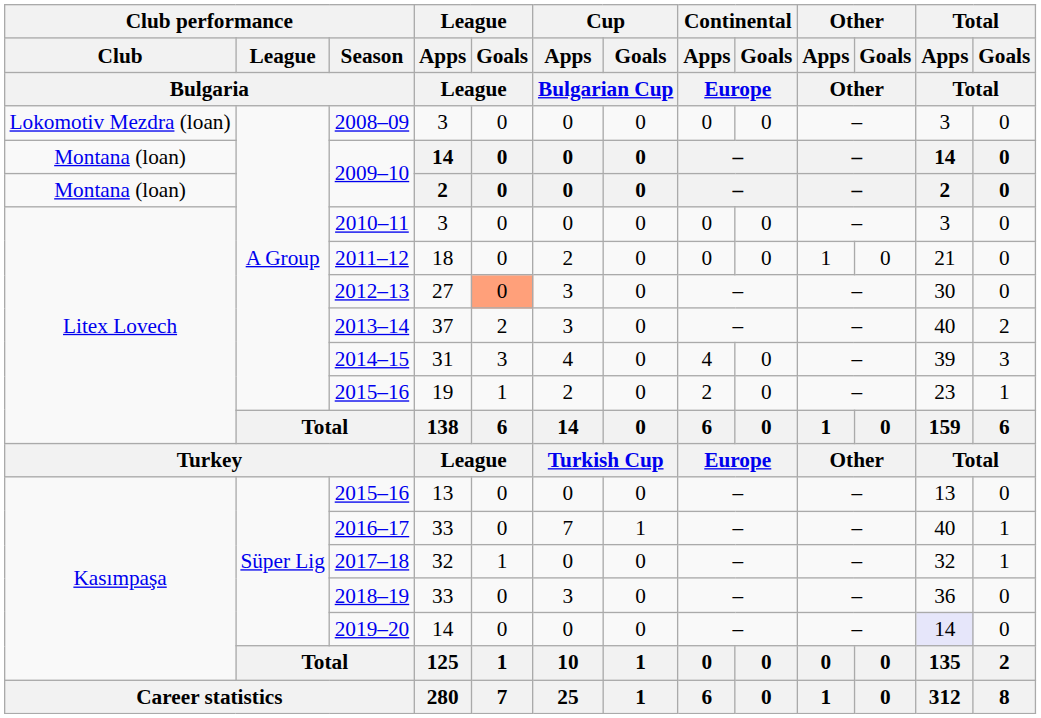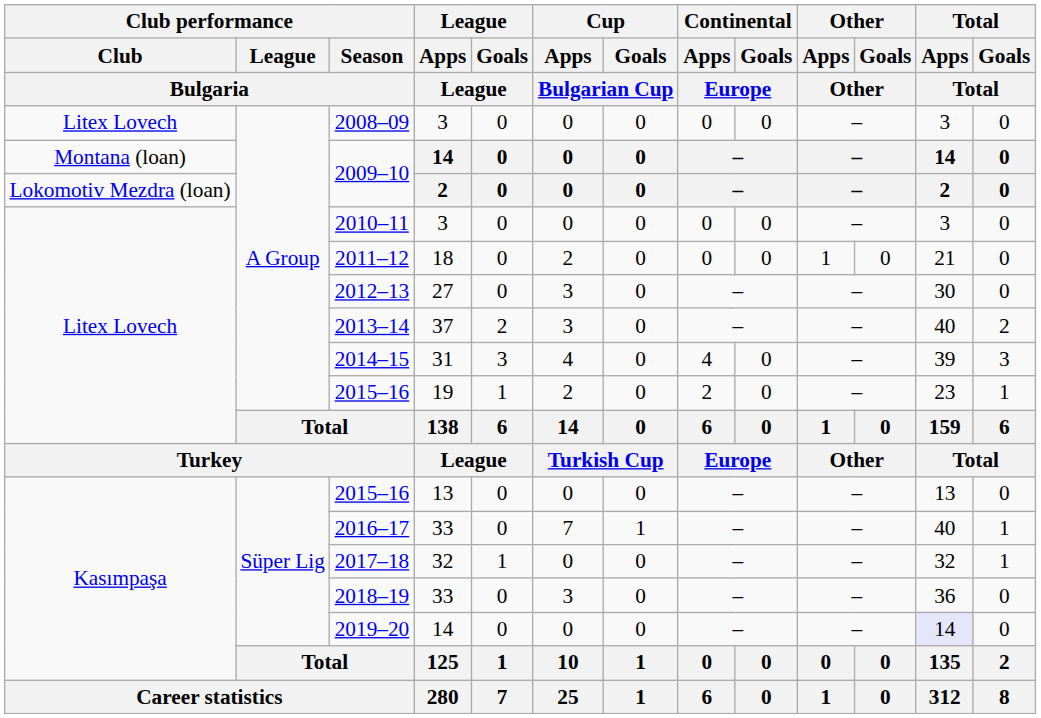 <table class="wikitable" style="text-align: center">
 <tr>
 <th Colspan="3">Club performance</th>
 <th Colspan="2">League</th>
 <th Colspan="2">Cup</th>
 <th Colspan="2">Continental</th>
 <th Colspan="2">Other</th>
 <th Colspan="3">Total</th>
 </tr>
 <tr>
 <th>Club</th>
 <th>League</th>
 <th>Season</th>
 <th>Apps</th>
 <th>Goals</th>
 <th>Apps</th>
 <th>Goals</th>
 <th>Apps</th>
 <th>Goals</th>
 <th>Apps</th>
 <th>Goals</th>
 <th>Apps</th>
 <th>Goals</th>
 </tr>
 <tr>
 <th Colspan="3">Bulgaria</th>
 <th Colspan="2">League</th>
 <th Colspan="2"><a href='#'>Bulgarian Cup</a></th>
 <th Colspan="2"><a href='#'>Europe</a></th>
 <th Colspan="2">Other</th>
 <th Colspan="2">Total</th>
 </tr>
 <tr>
-<td><a href='#'>Lokomotiv Mezdra</a> (loan)</td>
+<td><a href='#'>Litex Lovech</a></td>
 <td rowspan=9><a href='#'>A Group</a></td>
 <td><a href='#'>2008–09</a></td>
 <td>3</td>
 <td>0</td>
 <td>0</td>
 <td>0</td>
 <td>0</td>
 <td>0</td>
 <td colspan="2">–</td>
 <td>3</td>
 <td>0</td>
 </tr>
 <tr>
 <td><a href='#'>Montana</a> (loan)</td>
 <td rowspan=2><a href='#'>2009–10</a></td>
 <th>14</th>
 <th>0</th>
 <th>0</th>
 <th>0</th>
 <th colspan="2">–</th>
 <th colspan="2">–</th>
 <th>14</th>
 <th>0</th>
 </tr>
 <tr>
-<td><a href='#'>Montana</a> (loan)</td>
+<td><a href='#'>Lokomotiv Mezdra</a> (loan)</td>
 <th>2</th>
 <th>0</th>
 <th>0</th>
 <th>0</th>
 <th colspan="2">–</th>
 <th colspan="2">–</th>
 <th>2</th>
 <th>0</th>
 </tr>
 <tr>
 <td rowspan=7><a href='#'>Litex Lovech</a></td>
 <td><a href='#'>2010–11</a></td>
 <td>3</td>
 <td>0</td>
 <td>0</td>
 <td>0</td>
 <td>0</td>
 <td>0</td>
 <td colspan="2">–</td>
 <td>3</td>
 <td>0</td>
 </tr>
 <tr>
 <td><a href='#'>2011–12</a></td>
 <td>18</td>
 <td>0</td>
 <td>2</td>
 <td>0</td>
 <td>0</td>
 <td>0</td>
 <td>1</td>
 <td>0</td>
 <td>21</td>
 <td>0</td>
 </tr>
 <tr>
 <td><a href='#'>2012–13</a></td>
 <td>27</td>
-<td style="background: lightsalmon;">0</td>
+<td>0</td>
 <td>3</td>
 <td>0</td>
 <td colspan="2">–</td>
 <td colspan="2">–</td>
 <td>30</td>
 <td>0</td>
 </tr>
 <tr>
 <td><a href='#'>2013–14</a></td>
 <td>37</td>
 <td>2</td>
 <td>3</td>
 <td>0</td>
 <td colspan="2">–</td>
 <td colspan="2">–</td>
 <td>40</td>
 <td>2</td>
 </tr>
 <tr>
 <td><a href='#'>2014–15</a></td>
 <td>31</td>
 <td>3</td>
 <td>4</td>
 <td>0</td>
 <td>4</td>
 <td>0</td>
 <td colspan="2">–</td>
 <td>39</td>
 <td>3</td>
 </tr>
 <tr>
 <td><a href='#'>2015–16</a></td>
 <td>19</td>
 <td>1</td>
 <td>2</td>
 <td>0</td>
 <td>2</td>
 <td>0</td>
 <td colspan="2">–</td>
 <td>23</td>
 <td>1</td>
 </tr>
 <tr>
 <th colspan="2">Total</th>
 <th>138</th>
 <th>6</th>
 <th>14</th>
 <th>0</th>
 <th>6</th>
 <th>0</th>
 <th>1</th>
 <th>0</th>
 <th>159</th>
 <th>6</th>
 </tr>
 <tr>
 <th Colspan="3">Turkey</th>
 <th Colspan="2">League</th>
 <th Colspan="2"><a href='#'>Turkish Cup</a></th>
 <th Colspan="2"><a href='#'>Europe</a></th>
 <th Colspan="2">Other</th>
 <th Colspan="2">Total</th>
 </tr>
 <tr>
 <td rowspan=6><a href='#'>Kasımpaşa</a></td>
 <td rowspan=5><a href='#'>Süper Lig</a></td>
 <td><a href='#'>2015–16</a></td>
 <td>13</td>
 <td>0</td>
 <td>0</td>
 <td>0</td>
 <td colspan="2">–</td>
 <td colspan="2">–</td>
 <td>13</td>
 <td>0</td>
 </tr>
 <tr>
 <td><a href='#'>2016–17</a></td>
 <td>33</td>
 <td>0</td>
 <td>7</td>
 <td>1</td>
 <td colspan="2">–</td>
 <td colspan="2">–</td>
 <td>40</td>
 <td>1</td>
 </tr>
 <tr>
 <td><a href='#'>2017–18</a></td>
 <td>32</td>
 <td>1</td>
 <td>0</td>
 <td>0</td>
 <td colspan="2">–</td>
 <td colspan="2">–</td>
 <td>32</td>
 <td>1</td>
 </tr>
 <tr>
 <td><a href='#'>2018–19</a></td>
 <td>33</td>
 <td>0</td>
 <td>3</td>
 <td>0</td>
 <td colspan="2">–</td>
 <td colspan="2">–</td>
 <td>36</td>
 <td>0</td>
 </tr>
 <tr>
 <td><a href='#'>2019–20</a></td>
 <td>14</td>
 <td>0</td>
 <td>0</td>
 <td>0</td>
 <td colspan="2">–</td>
 <td colspan="2">–</td>
 <td style="background: lavender;">14</td>
 <td>0</td>
 </tr>
 <tr>
 <th colspan="2">Total</th>
 <th>125</th>
 <th>1</th>
 <th>10</th>
 <th>1</th>
 <th>0</th>
 <th>0</th>
 <th>0</th>
 <th>0</th>
 <th>135</th>
 <th>2</th>
 </tr>
 <tr>
 <th colspan="3">Career statistics</th>
 <th>280</th>
 <th>7</th>
 <th>25</th>
 <th>1</th>
 <th>6</th>
 <th>0</th>
 <th>1</th>
 <th>0</th>
 <th>312</th>
 <th>8</th>
 </tr>
 </table>
